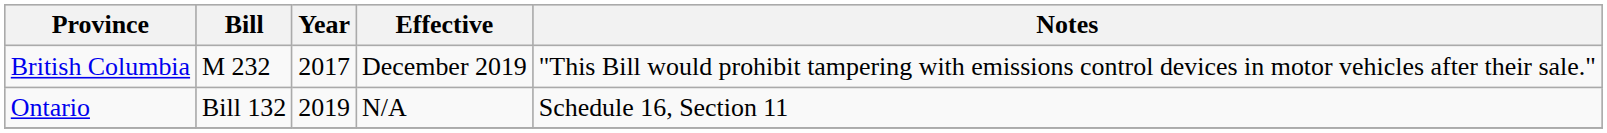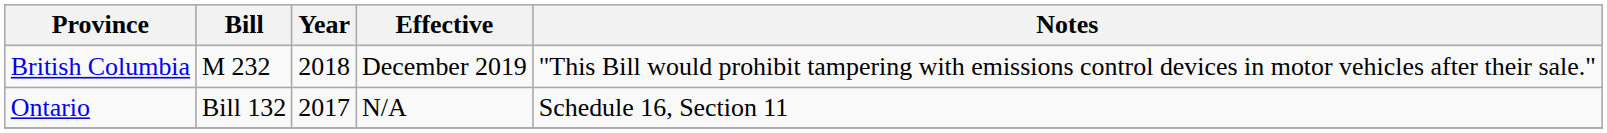 <table class="wikitable sortable">
 <tr>
 <th>Province</th>
 <th>Bill</th>
 <th>Year</th>
 <th>Effective</th>
 <th>Notes</th>
 </tr>
 <tr>
 <td><a href='#'>British Columbia</a></td>
 <td>M 232</td>
-<td>2017</td>
+<td>2018</td>
 <td>December 2019</td>
 <td>"This Bill would prohibit tampering with emissions control devices in motor vehicles after their sale."</td>
 </tr>
 <tr>
 <td><a href='#'>Ontario</a></td>
 <td>Bill 132</td>
-<td>2019</td>
+<td>2017</td>
 <td>N/A</td>
 <td>Schedule 16, Section 11</td>
 </tr>
 <tr>
 </tr>
 </table>
